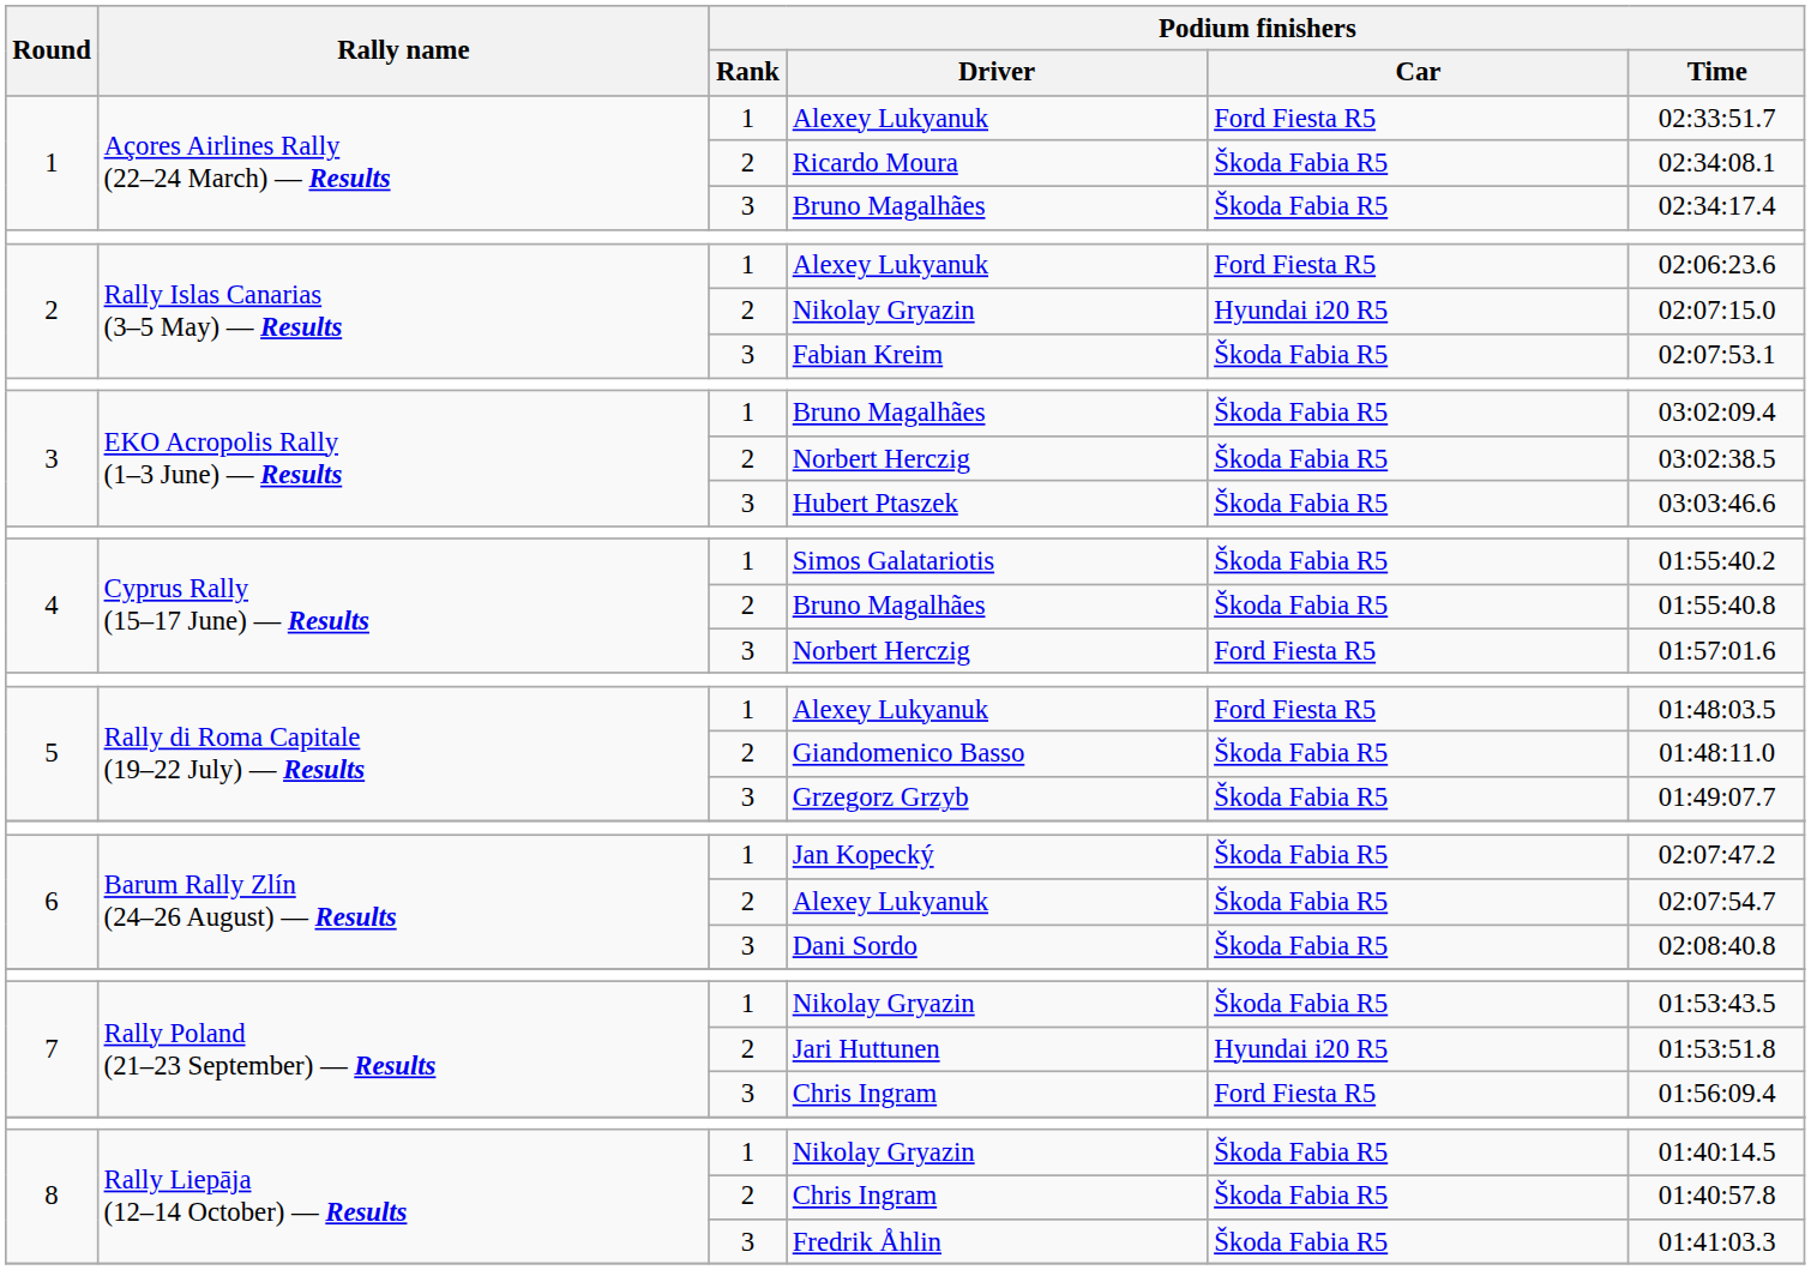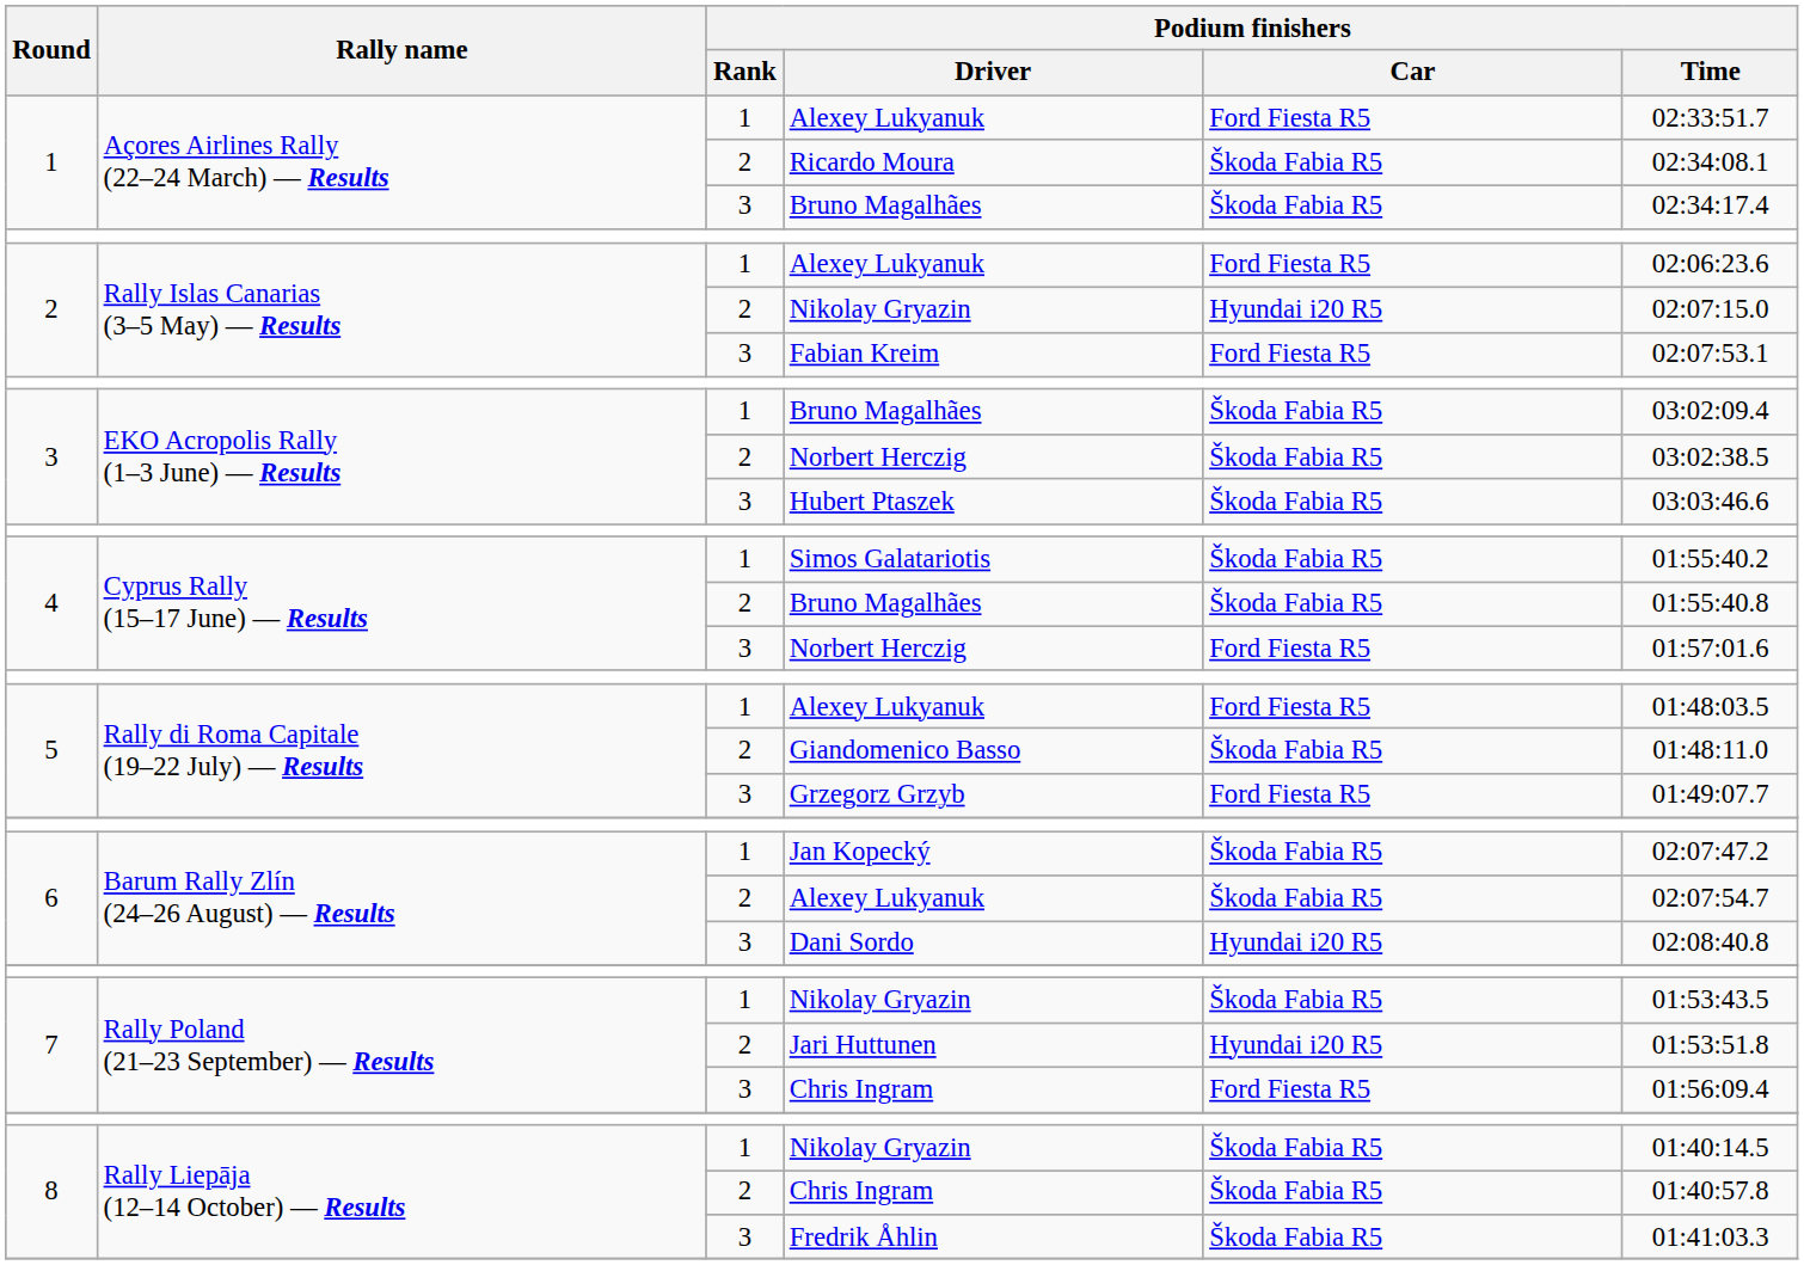 <table class="wikitable" style="font-size:85%;">
 <tr>
 <th rowspan=2>Round</th>
 <th style="width:22em" rowspan=2>Rally name</th>
 <th colspan=4>Podium finishers</th>
 </tr>
 <tr>
 <th>Rank</th>
 <th style="width:15em">Driver</th>
 <th style="width:15em">Car</th>
 <th style="width:6em">Time</th>
 </tr>
 <tr>
 <td rowspan=3 align=center>1</td>
 <td rowspan=3> <a href='#'>Açores Airlines Rally</a><br>(22–24 March) — <strong><em><a href='#'>Results</a></em></strong></td>
 <td align=center>1</td>
 <td> <a href='#'>Alexey Lukyanuk</a></td>
 <td><a href='#'>Ford Fiesta R5</a></td>
 <td align=center>02:33:51.7</td>
 </tr>
 <tr>
 <td align=center>2</td>
 <td> <a href='#'>Ricardo Moura</a></td>
 <td><a href='#'>Škoda Fabia R5</a></td>
 <td align=center>02:34:08.1</td>
 </tr>
 <tr>
 <td align=center>3</td>
 <td> <a href='#'>Bruno Magalhães</a></td>
 <td><a href='#'>Škoda Fabia R5</a></td>
 <td align=center>02:34:17.4</td>
 </tr>
 <tr style="background:white;">
 <td colspan="6"></td>
 </tr>
 <tr>
 <td rowspan=3 align=center>2</td>
 <td rowspan=3> <a href='#'>Rally Islas Canarias</a><br>(3–5 May) — <strong><em><a href='#'>Results</a></em></strong></td>
 <td align=center>1</td>
 <td> <a href='#'>Alexey Lukyanuk</a></td>
 <td><a href='#'>Ford Fiesta R5</a></td>
 <td align=center>02:06:23.6</td>
 </tr>
 <tr>
 <td align=center>2</td>
 <td> <a href='#'>Nikolay Gryazin</a></td>
 <td><a href='#'>Hyundai i20 R5</a></td>
 <td align=center>02:07:15.0</td>
 </tr>
 <tr>
 <td align=center>3</td>
 <td> <a href='#'>Fabian Kreim</a></td>
-<td><a href='#'>Škoda Fabia R5</a></td>
+<td><a href='#'>Ford Fiesta R5</a></td>
 <td align=center>02:07:53.1</td>
 </tr>
 <tr style="background:white;">
 <td colspan="6"></td>
 </tr>
 <tr>
 <td rowspan=3 align=center>3</td>
 <td rowspan=3> <a href='#'>EKO Acropolis Rally</a><br>(1–3 June) — <strong><em><a href='#'>Results</a></em></strong></td>
 <td align=center>1</td>
 <td> <a href='#'>Bruno Magalhães</a></td>
 <td><a href='#'>Škoda Fabia R5</a></td>
 <td align=center>03:02:09.4</td>
 </tr>
 <tr>
 <td align=center>2</td>
 <td> <a href='#'>Norbert Herczig</a></td>
 <td><a href='#'>Škoda Fabia R5</a></td>
 <td align=center>03:02:38.5</td>
 </tr>
 <tr>
 <td align=center>3</td>
 <td> <a href='#'>Hubert Ptaszek</a></td>
 <td><a href='#'>Škoda Fabia R5</a></td>
 <td align=center>03:03:46.6</td>
 </tr>
 <tr style="background:white;">
 <td colspan="6"></td>
 </tr>
 <tr>
 <td rowspan=3 align=center>4</td>
 <td rowspan=3> <a href='#'>Cyprus Rally</a><br>(15–17 June) — <strong><em><a href='#'>Results</a></em></strong></td>
 <td align=center>1</td>
 <td> <a href='#'>Simos Galatariotis</a></td>
 <td><a href='#'>Škoda Fabia R5</a></td>
 <td align=center>01:55:40.2</td>
 </tr>
 <tr>
 <td align=center>2</td>
 <td> <a href='#'>Bruno Magalhães</a></td>
 <td><a href='#'>Škoda Fabia R5</a></td>
 <td align=center>01:55:40.8</td>
 </tr>
 <tr>
 <td align=center>3</td>
 <td> <a href='#'>Norbert Herczig</a></td>
 <td><a href='#'>Ford Fiesta R5</a></td>
 <td align=center>01:57:01.6</td>
 </tr>
 <tr style="background:white;">
 <td colspan="6"></td>
 </tr>
 <tr>
 <td rowspan=3 align=center>5</td>
 <td rowspan=3> <a href='#'>Rally di Roma Capitale</a><br>(19–22 July) — <strong><em><a href='#'>Results</a></em></strong></td>
 <td align=center>1</td>
 <td> <a href='#'>Alexey Lukyanuk</a></td>
 <td><a href='#'>Ford Fiesta R5</a></td>
 <td align=center>01:48:03.5</td>
 </tr>
 <tr>
 <td align=center>2</td>
 <td> <a href='#'>Giandomenico Basso</a></td>
 <td><a href='#'>Škoda Fabia R5</a></td>
 <td align=center>01:48:11.0</td>
 </tr>
 <tr>
 <td align=center>3</td>
 <td> <a href='#'>Grzegorz Grzyb</a></td>
-<td><a href='#'>Škoda Fabia R5</a></td>
+<td><a href='#'>Ford Fiesta R5</a></td>
 <td align=center>01:49:07.7</td>
 </tr>
 <tr>
 </tr>
 <tr style="background:white;">
 <td colspan="6"></td>
 </tr>
 <tr>
 <td rowspan=3 align=center>6</td>
 <td rowspan=3> <a href='#'>Barum Rally Zlín</a><br>(24–26 August) — <strong><em><a href='#'>Results</a></em></strong></td>
 <td align=center>1</td>
 <td> <a href='#'>Jan Kopecký</a></td>
 <td><a href='#'>Škoda Fabia R5</a></td>
 <td align=center>02:07:47.2</td>
 </tr>
 <tr>
 <td align=center>2</td>
 <td> <a href='#'>Alexey Lukyanuk</a></td>
 <td><a href='#'>Škoda Fabia R5</a></td>
 <td align=center>02:07:54.7</td>
 </tr>
 <tr>
 <td align=center>3</td>
 <td> <a href='#'>Dani Sordo</a></td>
-<td><a href='#'>Škoda Fabia R5</a></td>
+<td><a href='#'>Hyundai i20 R5</a></td>
 <td align=center>02:08:40.8</td>
 </tr>
 <tr>
 </tr>
 <tr style="background:white;">
 <td colspan="6"></td>
 </tr>
 <tr>
 <td rowspan=3 align=center>7</td>
 <td rowspan=3> <a href='#'>Rally Poland</a><br>(21–23 September) — <strong><em><a href='#'>Results</a></em></strong></td>
 <td align=center>1</td>
 <td> <a href='#'>Nikolay Gryazin</a></td>
 <td><a href='#'>Škoda Fabia R5</a></td>
 <td align=center>01:53:43.5</td>
 </tr>
 <tr>
 <td align=center>2</td>
 <td> <a href='#'>Jari Huttunen</a></td>
 <td><a href='#'>Hyundai i20 R5</a></td>
 <td align=center>01:53:51.8</td>
 </tr>
 <tr>
 <td align=center>3</td>
 <td> <a href='#'>Chris Ingram</a></td>
 <td><a href='#'>Ford Fiesta R5</a></td>
 <td align=center>01:56:09.4</td>
 </tr>
 <tr>
 </tr>
 <tr style="background:white;">
 <td colspan="6"></td>
 </tr>
 <tr>
 <td rowspan=3 align=center>8</td>
 <td rowspan=3> <a href='#'>Rally Liepāja</a><br>(12–14 October) — <strong><em><a href='#'>Results</a></em></strong></td>
 <td align=center>1</td>
 <td> <a href='#'>Nikolay Gryazin</a></td>
 <td><a href='#'>Škoda Fabia R5</a></td>
 <td align=center>01:40:14.5</td>
 </tr>
 <tr>
 <td align=center>2</td>
 <td> <a href='#'>Chris Ingram</a></td>
 <td><a href='#'>Škoda Fabia R5</a></td>
 <td align=center>01:40:57.8</td>
 </tr>
 <tr>
 <td align=center>3</td>
 <td> <a href='#'>Fredrik Åhlin</a></td>
 <td><a href='#'>Škoda Fabia R5</a></td>
 <td align=center>01:41:03.3</td>
 </tr>
 <tr>
 </tr>
 </table>
